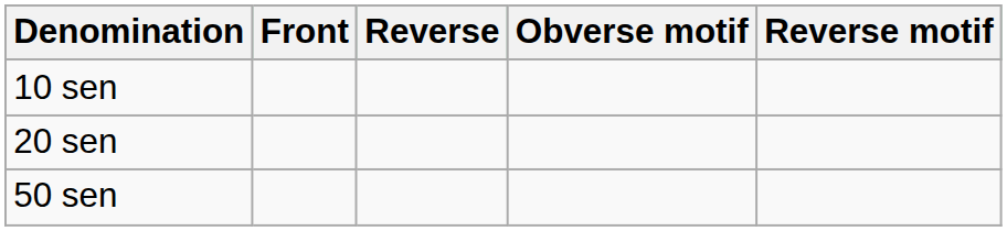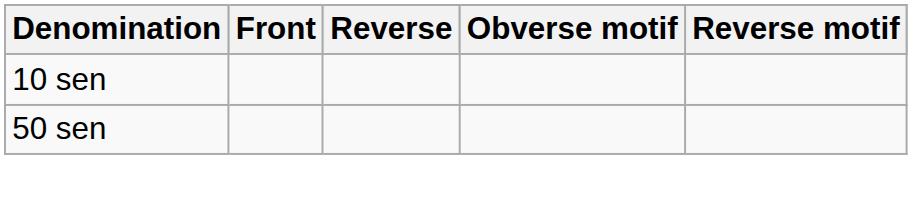 <table class="wikitable">
 <tr style="background:#2E8B57;">
 <th>Denomination</th>
 <th>Front</th>
 <th>Reverse</th>
 <th>Obverse motif</th>
 <th>Reverse motif</th>
 </tr>
 <tr>
 <td>10 sen</td>
 <td></td>
 <td></td>
 <td></td>
 <td></td>
 </tr>
 <tr>
-<td>20 sen</td>
-<td></td>
-<td></td>
-<td></td>
-<td></td>
-</tr>
-<tr>
 <td>50 sen</td>
 <td></td>
 <td></td>
 <td></td>
 <td></td>
 </tr>
 </table>
